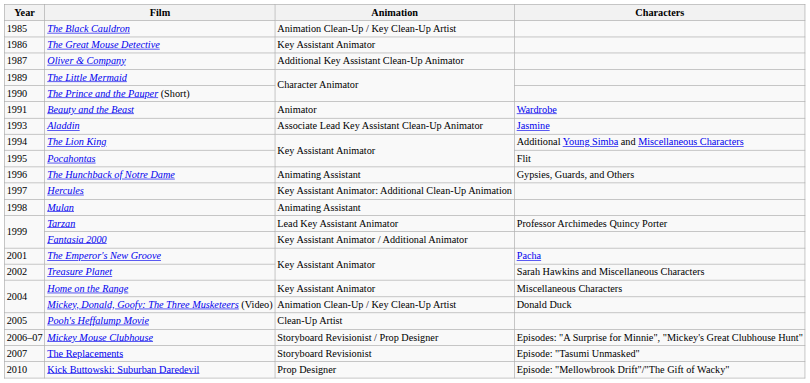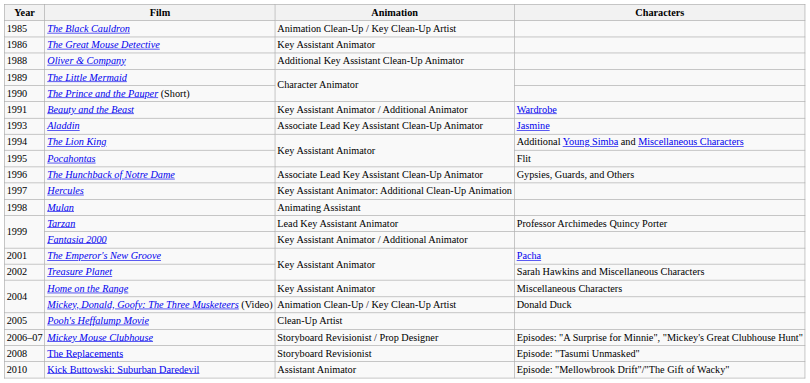 <table class = "wikitable sortable">
 <tr>
 <th>Year</th>
 <th>Film</th>
 <th>Animation</th>
 <th>Characters</th>
 </tr>
 <tr>
 <td>1985</td>
 <td><em><a href='#'>The Black Cauldron</a></em></td>
 <td>Animation Clean-Up / Key Clean-Up Artist</td>
 <td></td>
 </tr>
 <tr>
 <td>1986</td>
 <td><em><a href='#'>The Great Mouse Detective</a></em></td>
 <td>Key Assistant Animator</td>
 <td></td>
 </tr>
 <tr>
-<td>1987</td>
+<td>1988</td>
 <td><em><a href='#'>Oliver & Company</a></em></td>
 <td>Additional Key Assistant Clean-Up Animator</td>
 <td></td>
 </tr>
 <tr>
 <td>1989</td>
 <td><em><a href='#'>The Little Mermaid</a></em></td>
 <td rowspan="2">Character Animator</td>
 <td></td>
 </tr>
 <tr>
 <td>1990</td>
 <td><em><a href='#'>The Prince and the Pauper</a></em> (Short)</td>
 <td></td>
 </tr>
 <tr>
 <td>1991</td>
 <td><em><a href='#'>Beauty and the Beast</a></em></td>
-<td>Animator</td>
+<td>Key Assistant Animator / Additional Animator</td>
 <td><a href='#'>Wardrobe</a></td>
 </tr>
 <tr>
 <td>1993</td>
 <td><em><a href='#'>Aladdin</a></em></td>
 <td>Associate Lead Key Assistant Clean-Up Animator</td>
 <td><a href='#'>Jasmine</a></td>
 </tr>
 <tr>
 <td>1994</td>
 <td><em><a href='#'>The Lion King</a></em></td>
 <td rowspan="2">Key Assistant Animator</td>
 <td>Additional <a href='#'>Young Simba</a> and <a href='#'>Miscellaneous Characters</a></td>
 </tr>
 <tr>
 <td>1995</td>
 <td><em><a href='#'>Pocahontas</a></em></td>
 <td>Flit</td>
 </tr>
 <tr>
 <td>1996</td>
 <td><em><a href='#'>The Hunchback of Notre Dame</a></em></td>
-<td>Animating Assistant</td>
+<td>Associate Lead Key Assistant Clean-Up Animator</td>
 <td>Gypsies, Guards, and Others</td>
 </tr>
 <tr>
 <td>1997</td>
 <td><em><a href='#'>Hercules</a></em></td>
 <td>Key Assistant Animator: Additional Clean-Up Animation</td>
 <td></td>
 </tr>
 <tr>
 <td>1998</td>
 <td><em><a href='#'>Mulan</a></em></td>
 <td>Animating Assistant</td>
 <td></td>
 </tr>
 <tr>
 <td rowspan="2">1999</td>
 <td><em><a href='#'>Tarzan</a></em></td>
 <td>Lead Key Assistant Animator</td>
 <td>Professor Archimedes Quincy Porter</td>
 </tr>
 <tr>
 <td><em><a href='#'>Fantasia 2000</a></em></td>
 <td>Key Assistant Animator / Additional Animator</td>
 <td></td>
 </tr>
 <tr>
 <td>2001</td>
 <td><em><a href='#'>The Emperor's New Groove</a></em></td>
 <td rowspan="2">Key Assistant Animator</td>
 <td><a href='#'>Pacha</a></td>
 </tr>
 <tr>
 <td>2002</td>
 <td><em><a href='#'>Treasure Planet</a></em></td>
 <td>Sarah Hawkins and Miscellaneous Characters</td>
 </tr>
 <tr>
 <td rowspan="2">2004</td>
 <td><em><a href='#'>Home on the Range</a></em></td>
 <td>Key Assistant Animator</td>
 <td>Miscellaneous Characters</td>
 </tr>
 <tr>
 <td><em><a href='#'>Mickey, Donald, Goofy: The Three Musketeers</a></em> (Video)</td>
 <td>Animation Clean-Up / Key Clean-Up Artist</td>
 <td>Donald Duck</td>
 </tr>
 <tr>
 <td>2005</td>
 <td><em><a href='#'>Pooh's Heffalump Movie</a></em></td>
 <td>Clean-Up Artist</td>
 <td></td>
 </tr>
 <tr>
 <td>2006–07</td>
 <td><em><a href='#'>Mickey Mouse Clubhouse</a></td>
 <td>Storyboard Revisionist / Prop Designer</td>
 <td>Episodes: "A Surprise for Minnie", "Mickey's Great Clubhouse Hunt"</td>
 </tr>
 <tr>
-<td>2007</td>
+<td>2008</td>
 <td></em><a href='#'>The Replacements</a><em></td>
 <td>Storyboard Revisionist</td>
 <td>Episode: "Tasumi Unmasked"</td>
 </tr>
 <tr>
 <td>2010</td>
 <td></em><a href='#'>Kick Buttowski: Suburban Daredevil</a><em></td>
-<td>Prop Designer</td>
+<td>Assistant Animator</td>
 <td>Episode: "Mellowbrook Drift"/"The Gift of Wacky"</td>
 </tr>
 </table>
